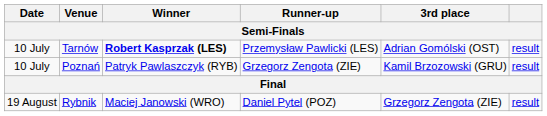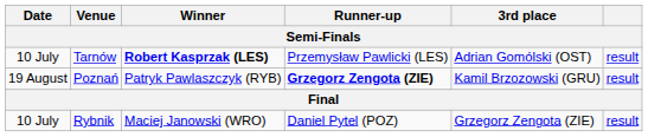 <table class=wikitable>
 <tr>
 <th>Date</th>
 <th>Venue</th>
 <th>Winner</th>
 <th>Runner-up</th>
 <th>3rd place</th>
 <th></th>
 </tr>
 <tr>
 <th colspan=6>Semi-Finals</th>
 </tr>
 <tr>
 <td align=center>10 July</td>
 <td><a href='#'>Tarnów</a></td>
 <td><strong><a href='#'>Robert Kasprzak</a> (LES)</strong></td>
 <td><a href='#'>Przemysław Pawlicki</a> (LES)</td>
 <td><a href='#'>Adrian Gomólski</a> (OST)</td>
 <td align=center><a href='#'>result</a></td>
 </tr>
 <tr>
-<td align=center>10 July</td>
+<td align=center>19 August</td>
 <td><a href='#'>Poznań</a></td>
 <td><a href='#'>Patryk Pawlaszczyk</a> (RYB)</td>
-<td><a href='#'>Grzegorz Zengota</a> (ZIE)</td>
+<td><strong><a href='#'>Grzegorz Zengota</a> (ZIE)</strong></td>
 <td><a href='#'>Kamil Brzozowski</a> (GRU)</td>
 <td align=center><a href='#'>result</a></td>
 </tr>
 <tr>
 <th colspan=6>Final</th>
 </tr>
 <tr>
-<td align=center>19 August</td>
+<td align=center>10 July</td>
 <td><a href='#'>Rybnik</a></td>
 <td><a href='#'>Maciej Janowski</a> (WRO)</td>
 <td><a href='#'>Daniel Pytel</a> (POZ)</td>
 <td><a href='#'>Grzegorz Zengota</a> (ZIE)</td>
 <td align=center><a href='#'>result</a></td>
 </tr>
 </table>
